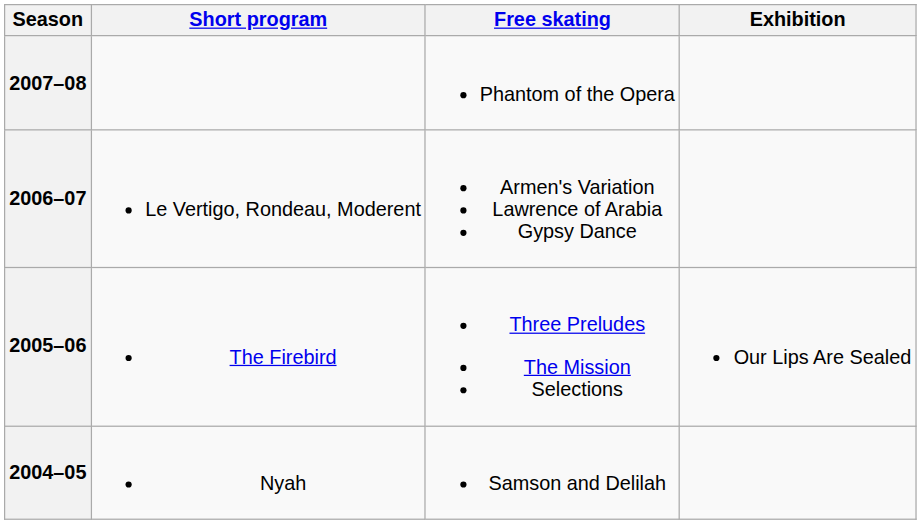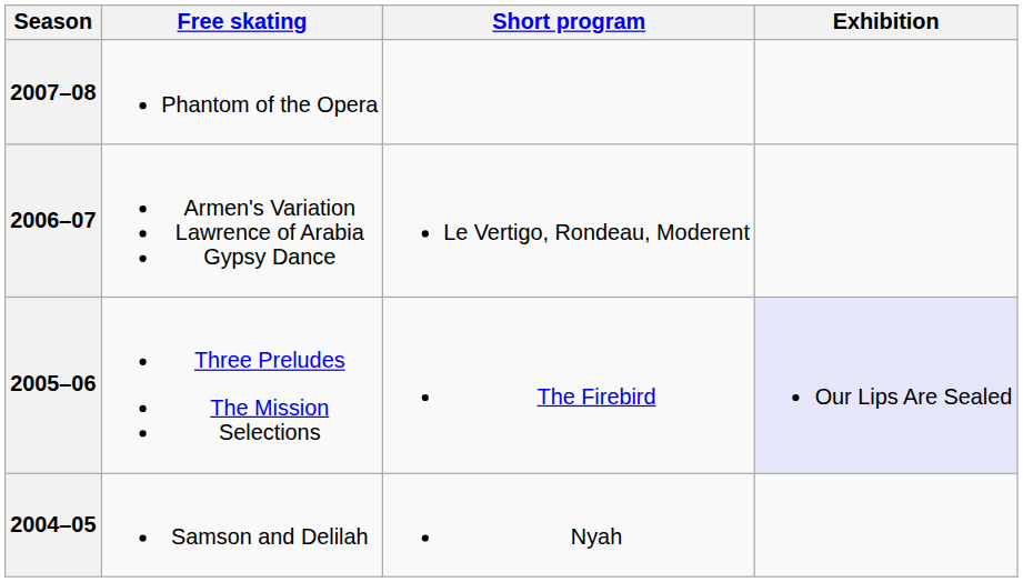 <table class="wikitable" style="text-align:center">
 <tr>
 <th>Season</th>
+<th><a href='#'>Free skating</a></th>
 <th><a href='#'>Short program</a></th>
-<th><a href='#'>Free skating</a></th>
 <th>Exhibition</th>
 </tr>
 <tr>
 <th>2007–08 <br> </th>
+<td><br><ul><li>Phantom of the Opera</li></ul></td>
 <td></td>
-<td><br><ul><li>Phantom of the Opera</li></ul></td>
 <td></td>
 </tr>
 <tr>
 <th>2006–07 <br> </th>
+<td><br><ul><li>Armen's Variation <br></li><li>Lawrence of Arabia <br></li><li>Gypsy Dance <br></li></ul></td>
 <td><br><ul><li>Le Vertigo, Rondeau, Moderent <br></li></ul></td>
-<td><br><ul><li>Armen's Variation <br></li><li>Lawrence of Arabia <br></li><li>Gypsy Dance <br></li></ul></td>
 <td></td>
 </tr>
 <tr>
 <th>2005–06 <br> </th>
+<td><br><ul><li><a href='#'>Three Preludes</a> <br></li></ul><ul><li><a href='#'>The Mission</a> <br></li><li>Selections <br></li></ul></td>
 <td><br><ul><li><a href='#'>The Firebird</a> <br></li></ul></td>
-<td><br><ul><li><a href='#'>Three Preludes</a> <br></li></ul><ul><li><a href='#'>The Mission</a> <br></li><li>Selections <br></li></ul></td>
-<td><br><ul><li>Our Lips Are Sealed <br></li></ul></td>
+<td style="background: lavender;"><br><ul><li>Our Lips Are Sealed <br></li></ul></td>
 </tr>
 <tr>
 <th>2004–05 <br> </th>
+<td><br><ul><li>Samson and Delilah</li></ul></td>
 <td><br><ul><li>Nyah <br></li></ul></td>
-<td><br><ul><li>Samson and Delilah</li></ul></td>
 <td></td>
 </tr>
 </table>
